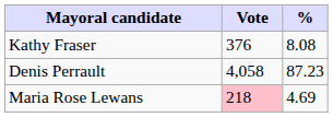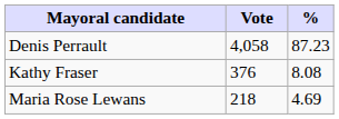 <table class="wikitable">
 <tr>
 <th style="background:#ddf; width:200px;">Mayoral candidate</th>
 <th style="background:#ddf; width:50px;">Vote</th>
 <th style="background:#ddf; width:30px;">%</th>
 </tr>
 <tr>
+<td>Denis Perrault</td>
+<td>4,058</td>
+<td>87.23</td>
+</tr>
+<tr>
 <td>Kathy Fraser</td>
 <td>376</td>
 <td>8.08</td>
 </tr>
 <tr>
-<td>Denis Perrault</td>
-<td>4,058</td>
-<td>87.23</td>
-</tr>
-<tr>
 <td>Maria Rose Lewans</td>
-<td style="background: pink;">218</td>
+<td>218</td>
 <td>4.69</td>
 </tr>
 </table>
